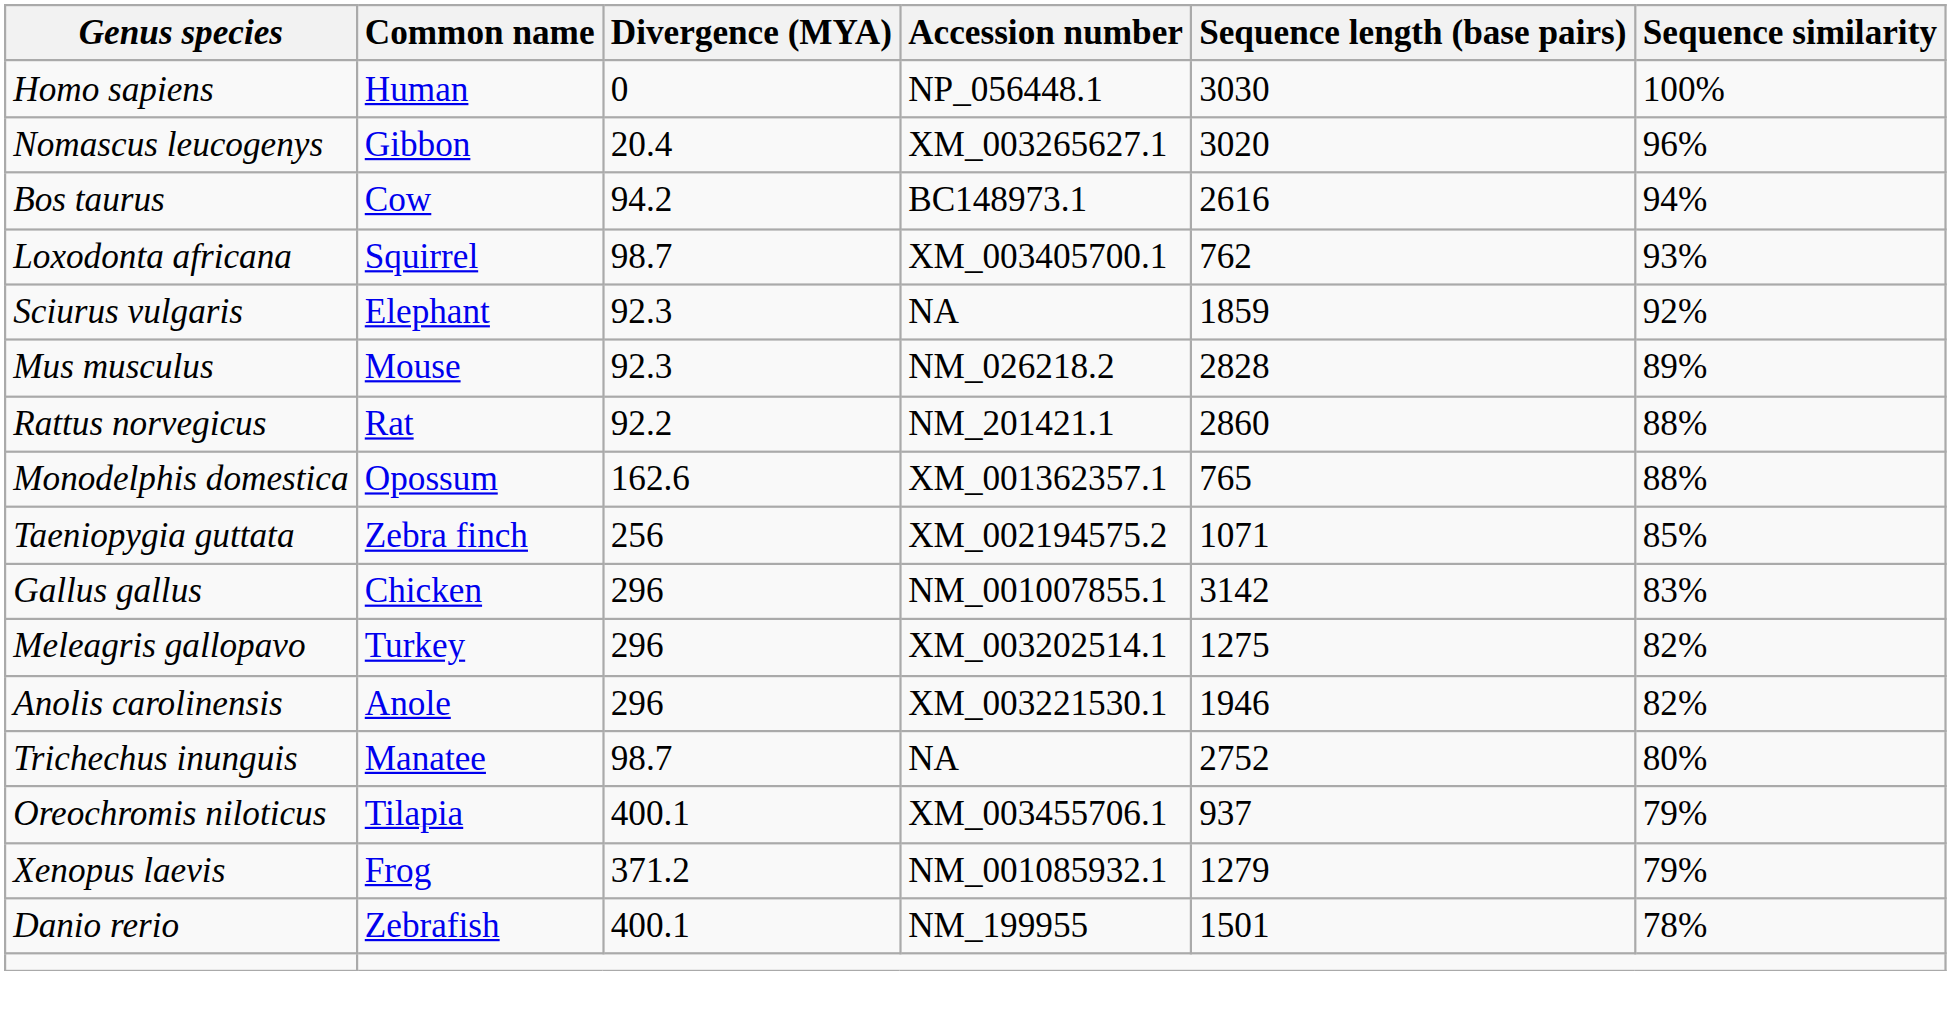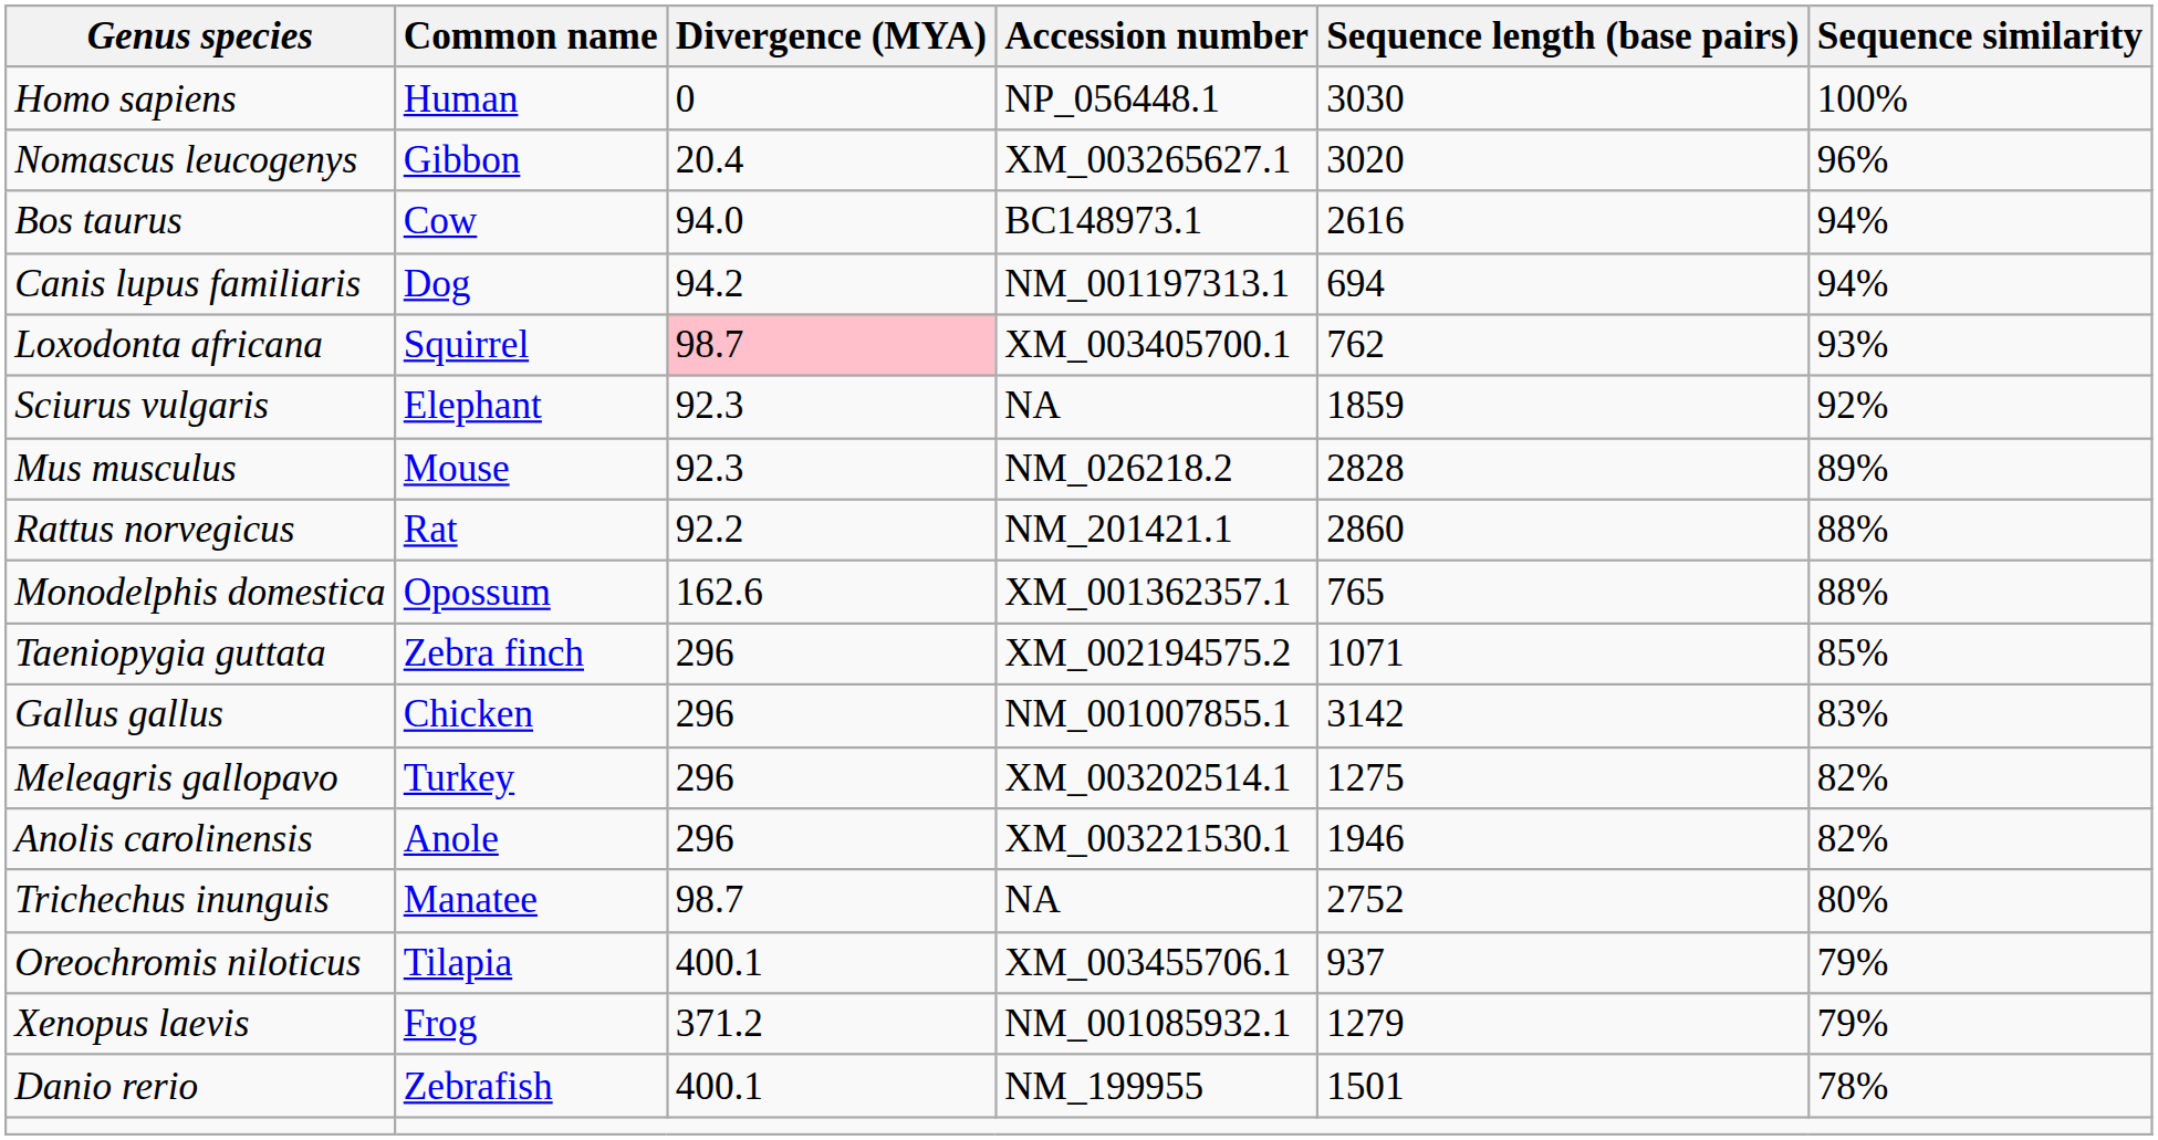 <table class="wikitable">
 <tr>
 <th><em>Genus species</em></th>
 <th>Common name</th>
 <th>Divergence (MYA)</th>
 <th>Accession number</th>
 <th>Sequence length (base pairs)</th>
 <th>Sequence similarity</th>
 </tr>
 <tr>
 <td><em>Homo sapiens</em></td>
 <td><a href='#'>Human</a></td>
 <td>0</td>
 <td>NP_056448.1</td>
 <td>3030</td>
 <td>100%</td>
 </tr>
 <tr>
 <td><em>Nomascus leucogenys</em></td>
 <td><a href='#'>Gibbon</a></td>
 <td>20.4</td>
 <td>XM_003265627.1</td>
 <td>3020</td>
 <td>96%</td>
 </tr>
 <tr>
 <td><em>Bos taurus</em></td>
 <td><a href='#'>Cow</a></td>
-<td>94.2</td>
+<td>94.0</td>
 <td>BC148973.1</td>
 <td>2616</td>
 <td>94%</td>
 </tr>
 <tr>
+<td><em>Canis lupus familiaris</em></td>
+<td><a href='#'>Dog</a></td>
+<td>94.2</td>
+<td>NM_001197313.1</td>
+<td>694</td>
+<td>94%</td>
+</tr>
+<tr>
 <td><em>Loxodonta africana</em></td>
 <td><a href='#'>Squirrel</a></td>
-<td>98.7</td>
+<td style="background: pink;">98.7</td>
 <td>XM_003405700.1</td>
 <td>762</td>
 <td>93%</td>
 </tr>
 <tr>
 <td><em>Sciurus vulgaris</em></td>
 <td><a href='#'>Elephant</a></td>
 <td>92.3</td>
 <td>NA</td>
 <td>1859</td>
 <td>92%</td>
 </tr>
 <tr>
 <td><em>Mus musculus</em></td>
 <td><a href='#'>Mouse</a></td>
 <td>92.3</td>
 <td>NM_026218.2</td>
 <td>2828</td>
 <td>89%</td>
 </tr>
 <tr>
 <td><em>Rattus norvegicus</em></td>
 <td><a href='#'>Rat</a></td>
 <td>92.2</td>
 <td>NM_201421.1</td>
 <td>2860</td>
 <td>88%</td>
 </tr>
 <tr>
 <td><em>Monodelphis domestica</em></td>
 <td><a href='#'>Opossum</a></td>
 <td>162.6</td>
 <td>XM_001362357.1</td>
 <td>765</td>
 <td>88%</td>
 </tr>
 <tr>
 <td><em>Taeniopygia guttata</em></td>
 <td><a href='#'>Zebra finch</a></td>
-<td>256</td>
+<td>296</td>
 <td>XM_002194575.2</td>
 <td>1071</td>
 <td>85%</td>
 </tr>
 <tr>
 <td><em>Gallus gallus</em></td>
 <td><a href='#'>Chicken</a></td>
 <td>296</td>
 <td>NM_001007855.1</td>
 <td>3142</td>
 <td>83%</td>
 </tr>
 <tr>
 <td><em>Meleagris gallopavo</em></td>
 <td><a href='#'>Turkey</a></td>
 <td>296</td>
 <td>XM_003202514.1</td>
 <td>1275</td>
 <td>82%</td>
 </tr>
 <tr>
 <td><em>Anolis carolinensis</em></td>
 <td><a href='#'>Anole</a></td>
 <td>296</td>
 <td>XM_003221530.1</td>
 <td>1946</td>
 <td>82%</td>
 </tr>
 <tr>
 <td><em>Trichechus inunguis</em></td>
 <td><a href='#'>Manatee</a></td>
 <td>98.7</td>
 <td>NA</td>
 <td>2752</td>
 <td>80%</td>
 </tr>
 <tr>
 <td><em>Oreochromis niloticus</em></td>
 <td><a href='#'>Tilapia</a></td>
 <td>400.1</td>
 <td>XM_003455706.1</td>
 <td>937</td>
 <td>79%</td>
 </tr>
 <tr>
 <td><em>Xenopus laevis</em></td>
 <td><a href='#'>Frog</a></td>
 <td>371.2</td>
 <td>NM_001085932.1</td>
 <td>1279</td>
 <td>79%</td>
 </tr>
 <tr>
 <td><em>Danio rerio</em></td>
 <td><a href='#'>Zebrafish</a></td>
 <td>400.1</td>
 <td>NM_199955</td>
 <td>1501</td>
 <td>78%</td>
 </tr>
 <tr>
 <td></td>
 </tr>
 </table>
